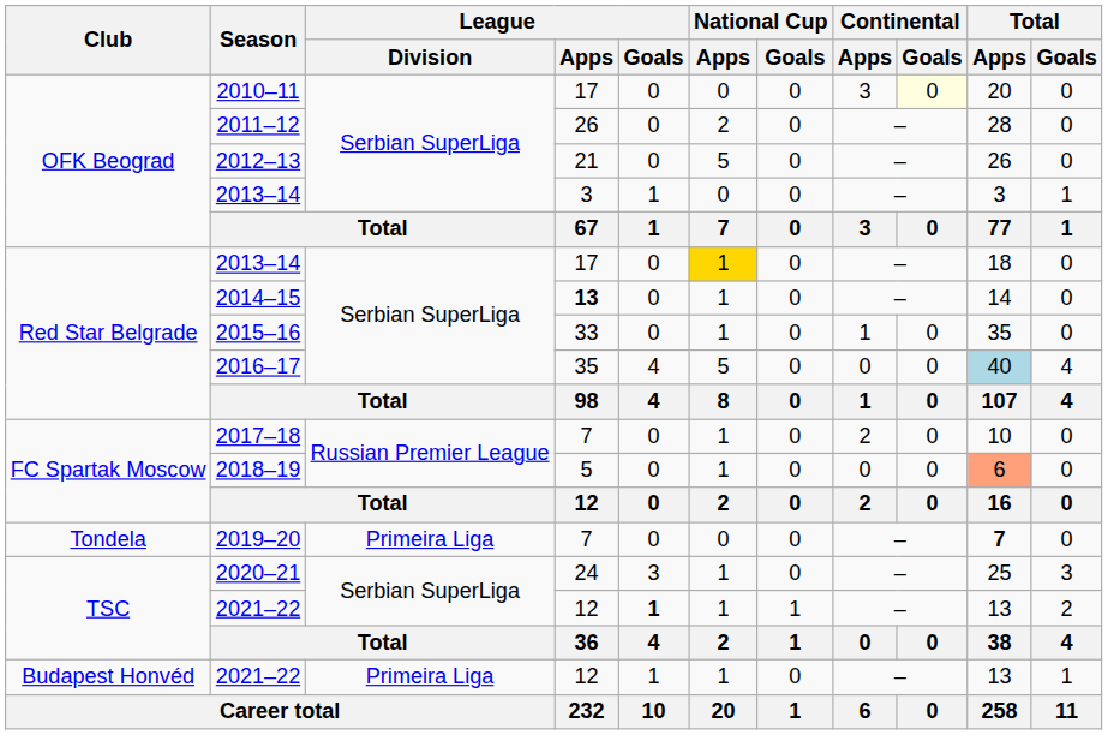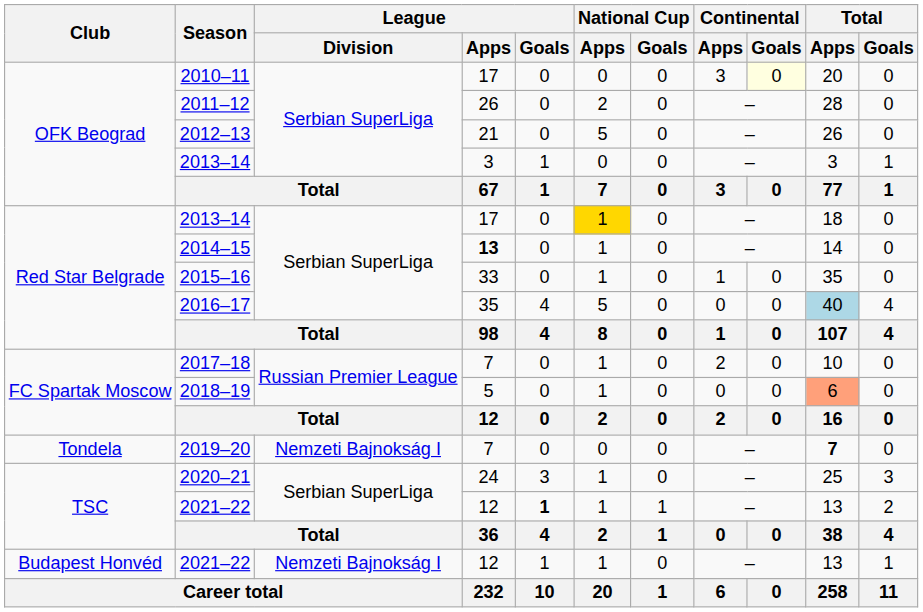 <table class="wikitable" style="text-align:center">
 <tr>
 <th rowspan=2>Club</th>
 <th rowspan=2>Season</th>
 <th colspan=3>League</th>
 <th colspan=2>National Cup</th>
 <th colspan=2>Continental</th>
 <th colspan=2>Total</th>
 </tr>
 <tr>
 <th>Division</th>
 <th>Apps</th>
 <th>Goals</th>
 <th>Apps</th>
 <th>Goals</th>
 <th>Apps</th>
 <th>Goals</th>
 <th>Apps</th>
 <th>Goals</th>
 </tr>
 <tr>
 <td rowspan=5><a href='#'>OFK Beograd</a></td>
 <td><a href='#'>2010–11</a></td>
 <td rowspan=4><a href='#'>Serbian SuperLiga</a></td>
 <td>17</td>
 <td>0</td>
 <td>0</td>
 <td>0</td>
 <td>3</td>
 <td style="background: lightyellow;">0</td>
 <td>20</td>
 <td>0</td>
 </tr>
 <tr>
 <td><a href='#'>2011–12</a></td>
 <td>26</td>
 <td>0</td>
 <td>2</td>
 <td>0</td>
 <td colspan=2>–</td>
 <td>28</td>
 <td>0</td>
 </tr>
 <tr>
 <td><a href='#'>2012–13</a></td>
 <td>21</td>
 <td>0</td>
 <td>5</td>
 <td>0</td>
 <td colspan=2>–</td>
 <td>26</td>
 <td>0</td>
 </tr>
 <tr>
 <td><a href='#'>2013–14</a></td>
 <td>3</td>
 <td>1</td>
 <td>0</td>
 <td>0</td>
 <td colspan=2>–</td>
 <td>3</td>
 <td>1</td>
 </tr>
 <tr>
 <th colspan=2>Total</th>
 <th>67</th>
 <th>1</th>
 <th>7</th>
 <th>0</th>
 <th>3</th>
 <th>0</th>
 <th>77</th>
 <th>1</th>
 </tr>
 <tr>
 <td rowspan=5><a href='#'>Red Star Belgrade</a></td>
 <td><a href='#'>2013–14</a></td>
 <td rowspan=4>Serbian SuperLiga</td>
 <td>17</td>
 <td>0</td>
 <td style="background: gold;">1</td>
 <td>0</td>
 <td colspan=2>–</td>
 <td>18</td>
 <td>0</td>
 </tr>
 <tr>
 <td><a href='#'>2014–15</a></td>
 <td><strong>13</strong></td>
 <td>0</td>
 <td>1</td>
 <td>0</td>
 <td colspan=2>–</td>
 <td>14</td>
 <td>0</td>
 </tr>
 <tr>
 <td><a href='#'>2015–16</a></td>
 <td>33</td>
 <td>0</td>
 <td>1</td>
 <td>0</td>
 <td>1</td>
 <td>0</td>
 <td>35</td>
 <td>0</td>
 </tr>
 <tr>
 <td><a href='#'>2016–17</a></td>
 <td>35</td>
 <td>4</td>
 <td>5</td>
 <td>0</td>
 <td>0</td>
 <td>0</td>
 <td style="background: lightblue;">40</td>
 <td>4</td>
 </tr>
 <tr>
 <th colspan=2>Total</th>
 <th>98</th>
 <th>4</th>
 <th>8</th>
 <th>0</th>
 <th>1</th>
 <th>0</th>
 <th>107</th>
 <th>4</th>
 </tr>
 <tr>
 <td rowspan=3><a href='#'>FC Spartak Moscow</a></td>
 <td><a href='#'>2017–18</a></td>
 <td rowspan=2><a href='#'>Russian Premier League</a></td>
 <td>7</td>
 <td>0</td>
 <td>1</td>
 <td>0</td>
 <td>2</td>
 <td>0</td>
 <td>10</td>
 <td>0</td>
 </tr>
 <tr>
 <td><a href='#'>2018–19</a></td>
 <td>5</td>
 <td>0</td>
 <td>1</td>
 <td>0</td>
 <td>0</td>
 <td>0</td>
 <td style="background: lightsalmon;">6</td>
 <td>0</td>
 </tr>
 <tr>
 <th colspan=2>Total</th>
 <th>12</th>
 <th>0</th>
 <th>2</th>
 <th>0</th>
 <th>2</th>
 <th>0</th>
 <th>16</th>
 <th>0</th>
 </tr>
 <tr>
 <td><a href='#'>Tondela</a></td>
 <td><a href='#'>2019–20</a></td>
-<td><a href='#'>Primeira Liga</a></td>
+<td><a href='#'>Nemzeti Bajnokság I</a></td>
 <td>7</td>
 <td>0</td>
 <td>0</td>
 <td>0</td>
 <td colspan="2">–</td>
 <td><strong>7</strong></td>
 <td>0</td>
 </tr>
 <tr>
 <td rowspan=3><a href='#'>TSC</a></td>
 <td><a href='#'>2020–21</a></td>
 <td rowspan=2>Serbian SuperLiga</td>
 <td>24</td>
 <td>3</td>
 <td>1</td>
 <td>0</td>
 <td colspan="2">–</td>
 <td>25</td>
 <td>3</td>
 </tr>
 <tr>
 <td><a href='#'>2021–22</a></td>
 <td>12</td>
 <td><strong>1</strong></td>
 <td>1</td>
 <td>1</td>
 <td colspan="2">–</td>
 <td>13</td>
 <td>2</td>
 </tr>
 <tr>
 <th colspan=2>Total</th>
 <th>36</th>
 <th>4</th>
 <th>2</th>
 <th>1</th>
 <th>0</th>
 <th>0</th>
 <th>38</th>
 <th>4</th>
 </tr>
 <tr>
 <td><a href='#'>Budapest Honvéd</a></td>
 <td><a href='#'>2021–22</a></td>
-<td><a href='#'>Primeira Liga</a></td>
+<td><a href='#'>Nemzeti Bajnokság I</a></td>
 <td>12</td>
 <td>1</td>
 <td>1</td>
 <td>0</td>
 <td colspan="2">–</td>
 <td>13</td>
 <td>1</td>
 </tr>
 <tr>
 <th colspan=3>Career total</th>
 <th>232</th>
 <th>10</th>
 <th>20</th>
 <th>1</th>
 <th>6</th>
 <th>0</th>
 <th>258</th>
 <th>11</th>
 </tr>
 </table>
